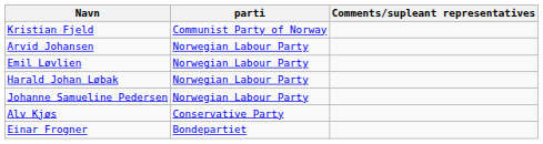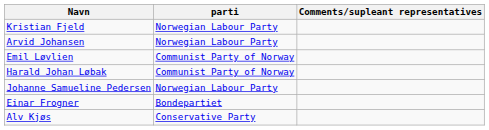 <table class="wikitable">
 <tr>
 <th>Navn</th>
 <th>parti</th>
 <th>Comments/supleant representatives</th>
 </tr>
 <tr>
 <td><a href='#'>Kristian Fjeld</a></td>
-<td><a href='#'>Communist Party of Norway</a></td>
+<td><a href='#'>Norwegian Labour Party</a></td>
 <td></td>
 </tr>
 <tr>
 <td><a href='#'>Arvid Johansen</a></td>
 <td><a href='#'>Norwegian Labour Party</a></td>
 <td></td>
 </tr>
 <tr>
 <td><a href='#'>Emil Løvlien</a></td>
-<td><a href='#'>Norwegian Labour Party</a></td>
+<td><a href='#'>Communist Party of Norway</a></td>
 <td></td>
 </tr>
 <tr>
 <td><a href='#'>Harald Johan Løbak</a></td>
-<td><a href='#'>Norwegian Labour Party</a></td>
+<td><a href='#'>Communist Party of Norway</a></td>
 <td></td>
 </tr>
 <tr>
 <td><a href='#'>Johanne Samueline Pedersen</a></td>
 <td><a href='#'>Norwegian Labour Party</a></td>
 <td></td>
 </tr>
 <tr>
+<td><a href='#'>Einar Frogner</a></td>
+<td><a href='#'>Bondepartiet</a></td>
+<td></td>
+</tr>
+<tr>
 <td><a href='#'>Alv Kjøs</a></td>
 <td><a href='#'>Conservative Party</a></td>
 <td></td>
 </tr>
-<tr>
-<td><a href='#'>Einar Frogner</a></td>
-<td><a href='#'>Bondepartiet</a></td>
-<td></td>
-</tr>
 </table>
